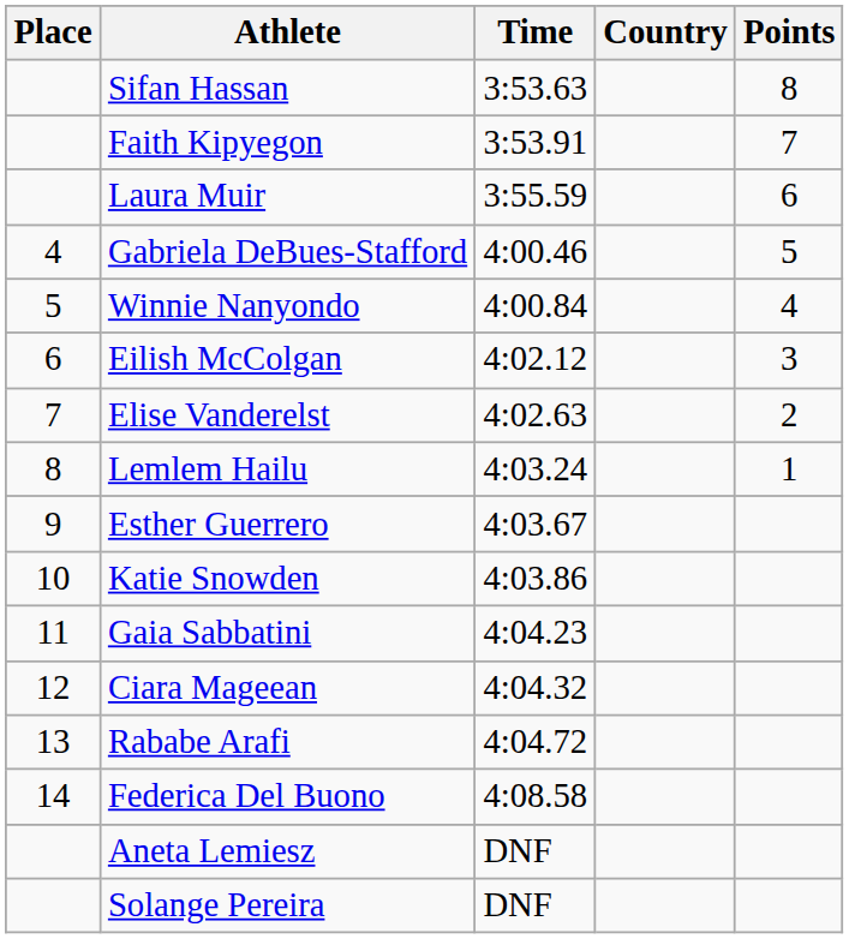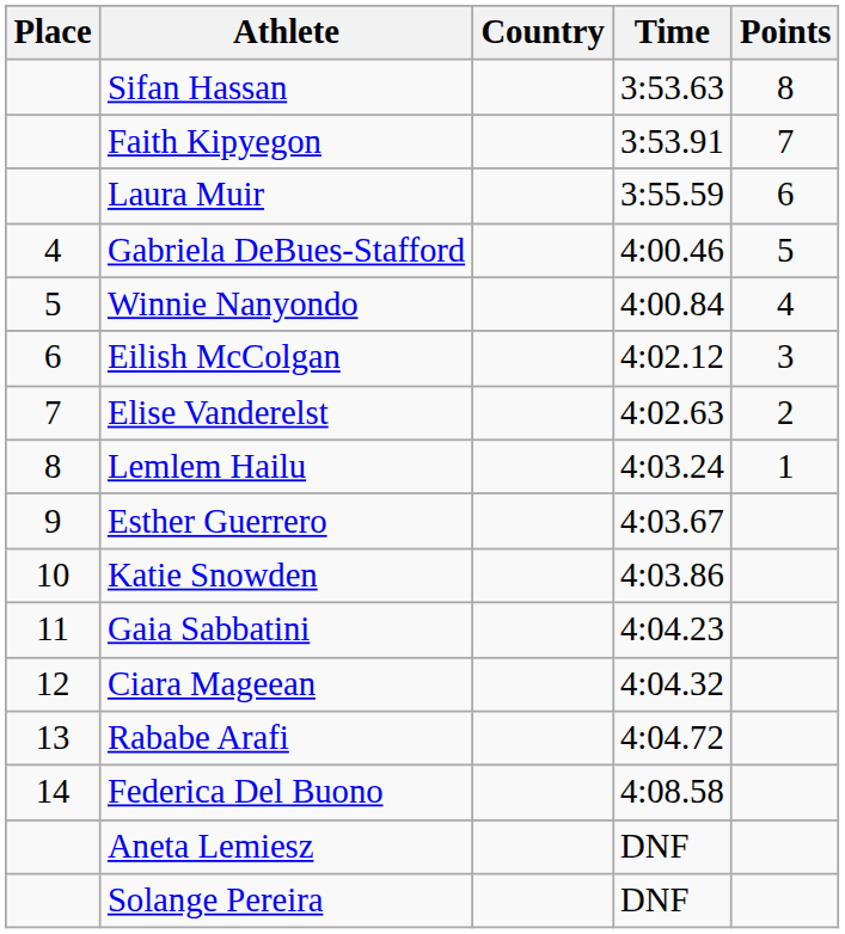 <table class="wikitable">
 <tr>
 <th>Place</th>
 <th>Athlete</th>
+<th>Country</th>
 <th>Time</th>
-<th>Country</th>
 <th>Points</th>
 </tr>
 <tr>
 <td align=center></td>
 <td><a href='#'>Sifan Hassan</a></td>
+<td></td>
 <td>3:53.63</td>
-<td></td>
 <td align=center>8</td>
 </tr>
 <tr>
 <td align=center></td>
 <td><a href='#'>Faith Kipyegon</a></td>
+<td></td>
 <td>3:53.91</td>
-<td></td>
 <td align=center>7</td>
 </tr>
 <tr>
 <td align=center></td>
 <td><a href='#'>Laura Muir</a></td>
+<td></td>
 <td>3:55.59</td>
-<td></td>
 <td align=center>6</td>
 </tr>
 <tr>
 <td align=center>4</td>
 <td><a href='#'>Gabriela DeBues-Stafford</a></td>
+<td></td>
 <td>4:00.46</td>
-<td></td>
 <td align=center>5</td>
 </tr>
 <tr>
 <td align=center>5</td>
 <td><a href='#'>Winnie Nanyondo</a></td>
+<td></td>
 <td>4:00.84</td>
-<td></td>
 <td align=center>4</td>
 </tr>
 <tr>
 <td align=center>6</td>
 <td><a href='#'>Eilish McColgan</a></td>
+<td></td>
 <td>4:02.12</td>
-<td></td>
 <td align=center>3</td>
 </tr>
 <tr>
 <td align=center>7</td>
 <td><a href='#'>Elise Vanderelst</a></td>
+<td></td>
 <td>4:02.63</td>
-<td></td>
 <td align=center>2</td>
 </tr>
 <tr>
 <td align=center>8</td>
 <td><a href='#'>Lemlem Hailu</a></td>
+<td></td>
 <td>4:03.24</td>
-<td></td>
 <td align=center>1</td>
 </tr>
 <tr>
 <td align=center>9</td>
 <td><a href='#'>Esther Guerrero</a></td>
+<td></td>
 <td>4:03.67</td>
-<td></td>
 <td align=center></td>
 </tr>
 <tr>
 <td align=center>10</td>
 <td><a href='#'>Katie Snowden</a></td>
+<td></td>
 <td>4:03.86</td>
-<td></td>
 <td align=center></td>
 </tr>
 <tr>
 <td align=center>11</td>
 <td><a href='#'>Gaia Sabbatini</a></td>
+<td></td>
 <td>4:04.23</td>
-<td></td>
 <td align=center></td>
 </tr>
 <tr>
 <td align=center>12</td>
 <td><a href='#'>Ciara Mageean</a></td>
+<td></td>
 <td>4:04.32</td>
-<td></td>
 <td align=center></td>
 </tr>
 <tr>
 <td align=center>13</td>
 <td><a href='#'>Rababe Arafi</a></td>
+<td></td>
 <td>4:04.72</td>
-<td></td>
 <td align=center></td>
 </tr>
 <tr>
 <td align=center>14</td>
 <td><a href='#'>Federica Del Buono</a></td>
+<td></td>
 <td>4:08.58</td>
-<td></td>
 <td align=center></td>
 </tr>
 <tr>
 <td align=center></td>
 <td><a href='#'>Aneta Lemiesz</a></td>
+<td></td>
 <td>DNF</td>
-<td></td>
 <td align=center></td>
 </tr>
 <tr>
 <td align=center></td>
 <td><a href='#'>Solange Pereira</a></td>
+<td></td>
 <td>DNF</td>
-<td></td>
 <td align=center></td>
 </tr>
 </table>
